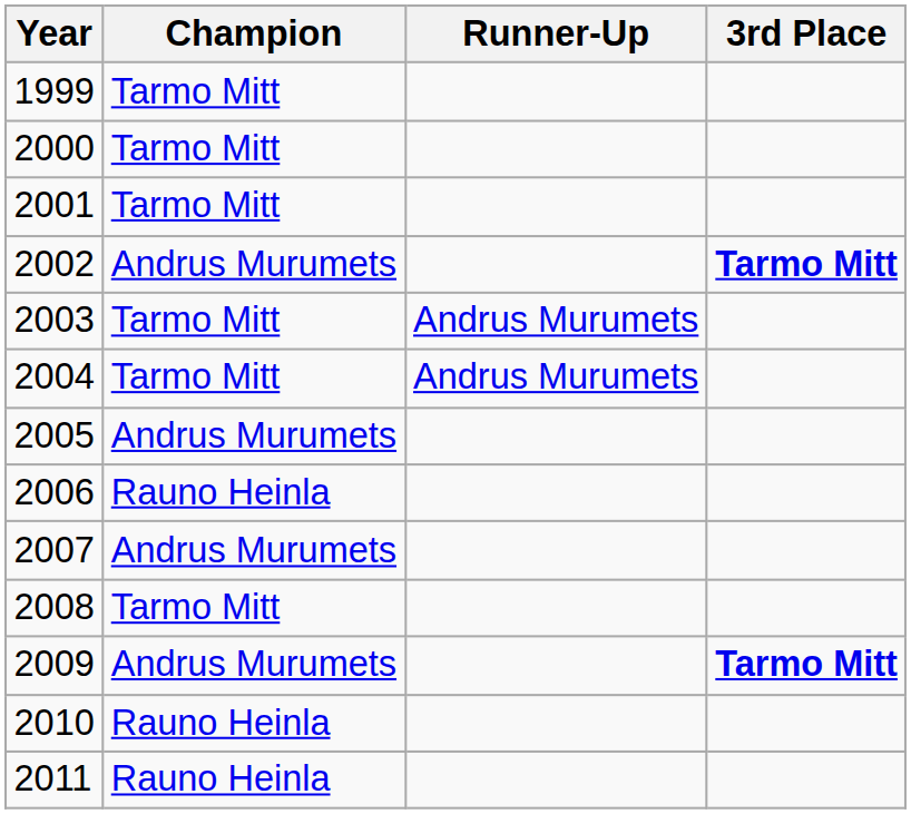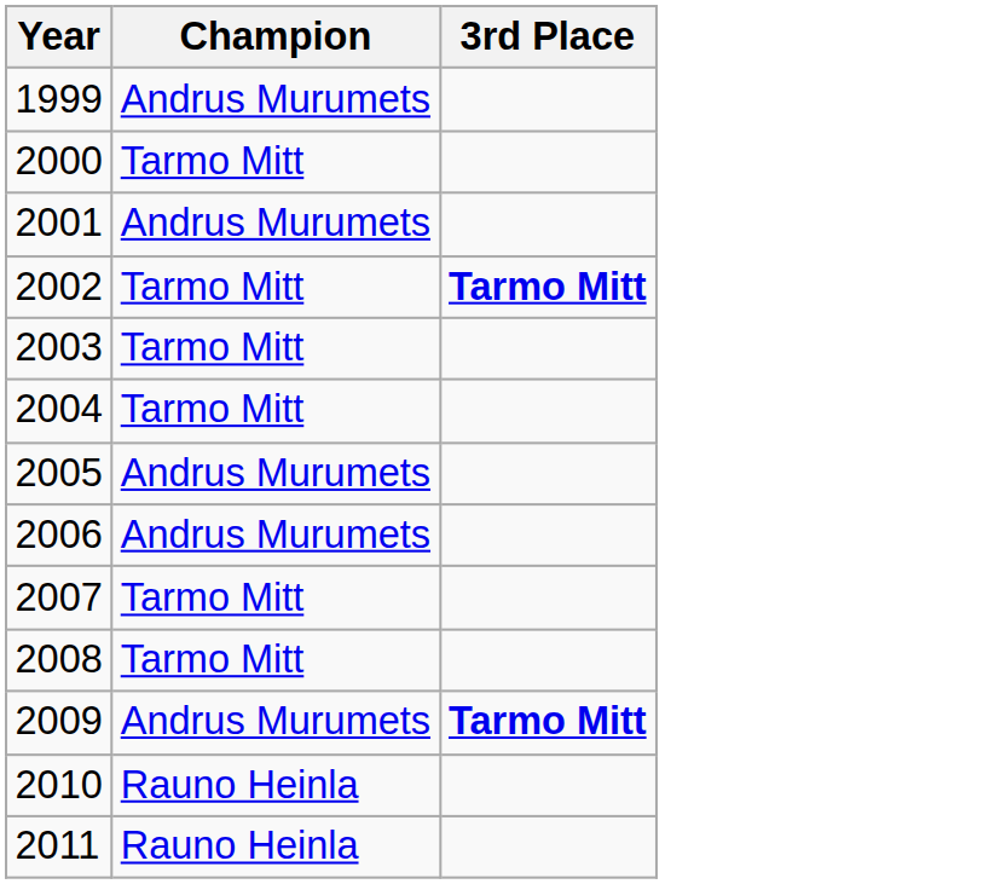 <table class="wikitable">
 <tr>
 <th>Year</th>
 <th>Champion</th>
-<th>Runner-Up</th>
 <th>3rd Place</th>
 </tr>
 <tr>
 <td>1999</td>
-<td> <a href='#'>Tarmo Mitt</a></td>
-<td></td>
+<td> <a href='#'>Andrus Murumets</a></td>
 <td></td>
 </tr>
 <tr>
 <td>2000</td>
 <td> <a href='#'>Tarmo Mitt</a></td>
 <td></td>
-<td></td>
 </tr>
 <tr>
 <td>2001</td>
-<td> <a href='#'>Tarmo Mitt</a></td>
-<td></td>
+<td> <a href='#'>Andrus Murumets</a></td>
 <td></td>
 </tr>
 <tr>
 <td>2002</td>
-<td> <a href='#'>Andrus Murumets</a></td>
-<td></td>
+<td> <a href='#'>Tarmo Mitt</a></td>
 <td><strong> <a href='#'>Tarmo Mitt</a></strong></td>
 </tr>
 <tr>
 <td>2003</td>
 <td> <a href='#'>Tarmo Mitt</a></td>
-<td> <a href='#'>Andrus Murumets</a></td>
 <td></td>
 </tr>
 <tr>
 <td>2004</td>
 <td> <a href='#'>Tarmo Mitt</a></td>
-<td> <a href='#'>Andrus Murumets</a></td>
 <td></td>
 </tr>
 <tr>
 <td>2005</td>
 <td> <a href='#'>Andrus Murumets</a></td>
 <td></td>
-<td></td>
 </tr>
 <tr>
 <td>2006</td>
-<td> <a href='#'>Rauno Heinla</a></td>
-<td></td>
+<td> <a href='#'>Andrus Murumets</a></td>
 <td></td>
 </tr>
 <tr>
 <td>2007</td>
-<td> <a href='#'>Andrus Murumets</a></td>
-<td></td>
+<td> <a href='#'>Tarmo Mitt</a></td>
 <td></td>
 </tr>
 <tr>
 <td>2008</td>
 <td> <a href='#'>Tarmo Mitt</a></td>
 <td></td>
-<td></td>
 </tr>
 <tr>
 <td>2009</td>
 <td> <a href='#'>Andrus Murumets</a></td>
-<td></td>
 <td><strong> <a href='#'>Tarmo Mitt</a></strong></td>
 </tr>
 <tr>
 <td>2010</td>
 <td> <a href='#'>Rauno Heinla</a></td>
 <td></td>
-<td></td>
 </tr>
 <tr>
 <td>2011</td>
 <td> <a href='#'>Rauno Heinla</a></td>
 <td></td>
-<td></td>
 </tr>
 </table>
